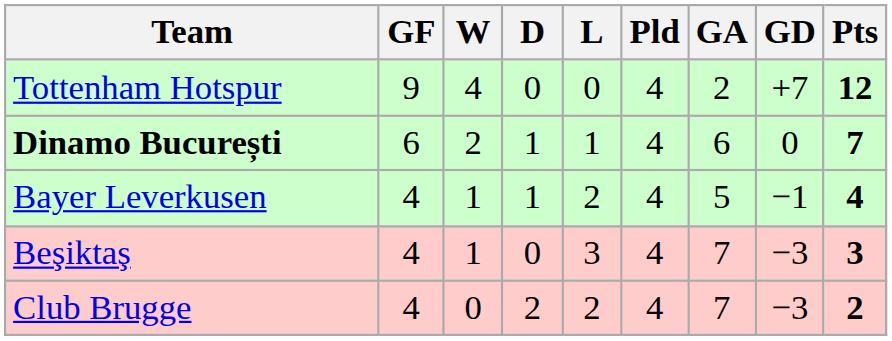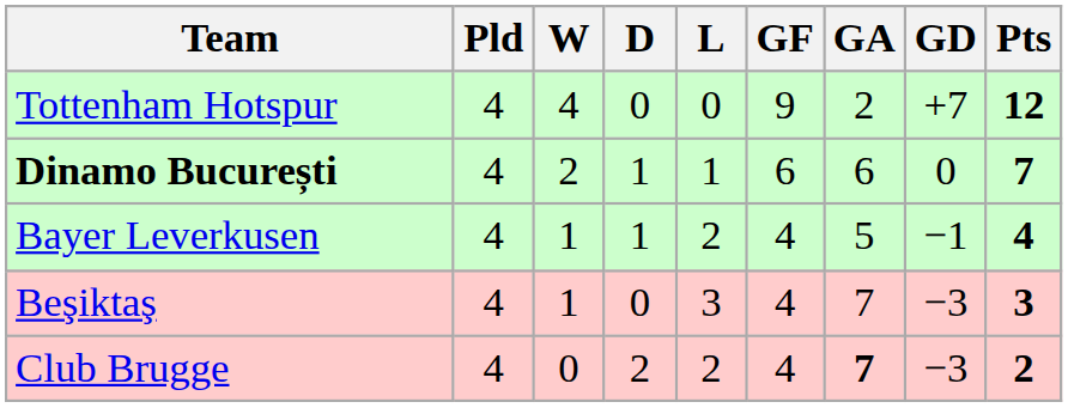 <table class="wikitable" style="text-align: center;">
 <tr>
 <th width=165>Team</th>
-<th width=20>GF</th>
+<th width=20>Pld</th>
 <th width=20>W</th>
 <th width=20>D</th>
 <th width=20>L</th>
-<th width=20>Pld</th>
+<th width=20>GF</th>
 <th width=20>GA</th>
 <th width=20>GD</th>
 <th width=20>Pts</th>
 </tr>
 <tr style="background:#cfc;">
 <td align=left> <a href='#'>Tottenham Hotspur</a></td>
-<td>9</td>
+<td>4</td>
 <td>4</td>
 <td>0</td>
 <td>0</td>
-<td>4</td>
+<td>9</td>
 <td>2</td>
 <td>+7</td>
 <td><strong>12</strong></td>
 </tr>
 <tr style="background:#cfc;">
 <td align=left> <strong>Dinamo București</strong></td>
-<td>6</td>
+<td>4</td>
 <td>2</td>
 <td>1</td>
 <td>1</td>
-<td>4</td>
+<td>6</td>
 <td>6</td>
 <td>0</td>
 <td><strong>7</strong></td>
 </tr>
 <tr style="background:#cfc;">
 <td align=left> <a href='#'>Bayer Leverkusen</a></td>
 <td>4</td>
 <td>1</td>
 <td>1</td>
 <td>2</td>
 <td>4</td>
 <td>5</td>
 <td>−1</td>
 <td><strong>4</strong></td>
 </tr>
 <tr style="background:#fcc;">
 <td align=left> <a href='#'>Beşiktaş</a></td>
 <td>4</td>
 <td>1</td>
 <td>0</td>
 <td>3</td>
 <td>4</td>
 <td>7</td>
 <td>−3</td>
 <td><strong>3</strong></td>
 </tr>
 <tr style="background:#fcc;">
 <td align=left> <a href='#'>Club Brugge</a></td>
 <td>4</td>
 <td>0</td>
 <td>2</td>
 <td>2</td>
 <td>4</td>
-<td>7</td>
+<td><strong>7</strong></td>
 <td>−3</td>
 <td><strong>2</strong></td>
 </tr>
 </table>
